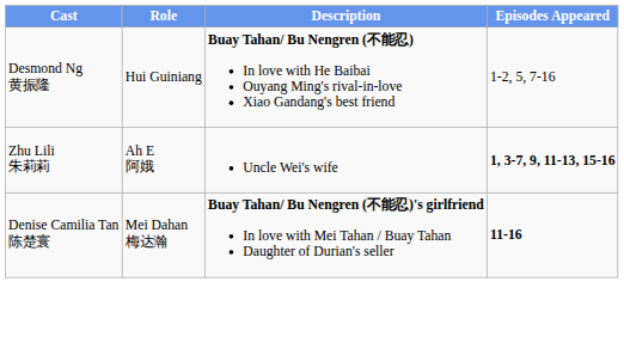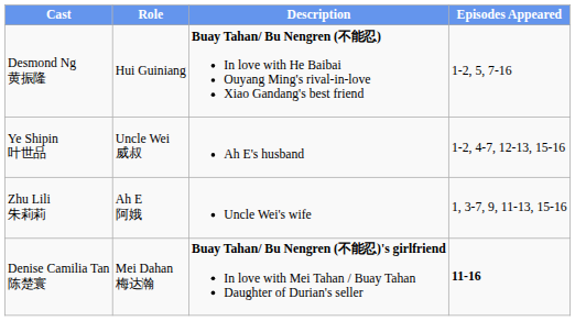 <table class="wikitable">
 <tr>
 <th style="background:cornflowerblue; color:white">Cast</th>
 <th style="background:cornflowerblue; color:white">Role</th>
 <th style="background:cornflowerblue; color:white">Description</th>
 <th style="background:cornflowerblue; color:white">Episodes Appeared</th>
 </tr>
 <tr>
 <td>Desmond Ng <br> 黄振隆</td>
 <td>Hui Guiniang <br></td>
 <td><strong>Buay Tahan/ Bu Nengren (不能忍)</strong><br><ul><li>In love with He Baibai</li><li>Ouyang Ming's rival-in-love</li><li>Xiao Gandang's best friend</li></ul></td>
 <td>1-2, 5, 7-16</td>
 </tr>
 <tr>
+<td>Ye Shipin <br> 叶世品</td>
+<td>Uncle Wei <br> 威叔</td>
+<td><br><ul><li>Ah E's husband</li></ul></td>
+<td>1-2, 4-7, 12-13, 15-16</td>
+</tr>
+<tr>
 <td>Zhu Lili <br> 朱莉莉</td>
 <td>Ah E <br> 阿娥</td>
 <td><br><ul><li>Uncle Wei's wife</li></ul></td>
-<td><strong>1, 3-7, 9, 11-13, 15-16</strong></td>
+<td>1, 3-7, 9, 11-13, 15-16</td>
 </tr>
 <tr>
 <td>Denise Camilia Tan <br> 陈楚寰</td>
 <td>Mei Dahan <br> 梅达瀚</td>
 <td><strong>Buay Tahan/ Bu Nengren (不能忍)'s girlfriend</strong><br><ul><li>In love with Mei Tahan / Buay Tahan</li><li>Daughter of Durian's seller</li></ul></td>
 <td><strong>11-16</strong></td>
 </tr>
 </table>
